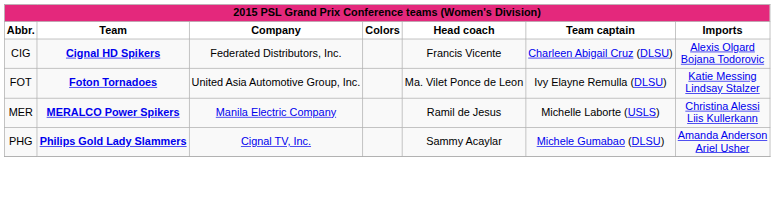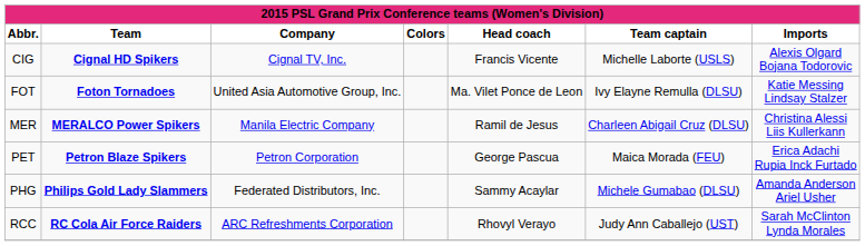 <table class="wikitable">
 <tr>
 <th style=background:#E4287C colspan=7><span>2015 PSL Grand Prix Conference teams (Women's Division)</span></th>
 </tr>
 <tr>
 <th style="background:white">Abbr.</th>
 <th style="background:white">Team</th>
 <th style="background:white">Company</th>
 <th style="background:white">Colors</th>
 <th style="background:white">Head coach</th>
 <th style="background:white">Team captain</th>
 <th style="background:white">Imports</th>
 </tr>
 <tr>
 <td align=center>CIG</td>
 <td align=center><strong><a href='#'>Cignal HD Spikers</a></strong></td>
-<td align=center>Federated Distributors, Inc.</td>
+<td align=center><a href='#'>Cignal TV, Inc.</a></td>
 <td align=center> </td>
 <td align=center>Francis Vicente</td>
-<td align=center><a href='#'>Charleen Abigail Cruz</a> (<a href='#'>DLSU</a>)</td>
+<td align=center>Michelle Laborte (<a href='#'>USLS</a>)</td>
 <td align=center><a href='#'>Alexis Olgard</a> <br><a href='#'>Bojana Todorovic</a> </td>
 </tr>
 <tr>
 <td align=center>FOT</td>
 <td align=center><strong><a href='#'>Foton Tornadoes</a></strong></td>
 <td align=center>United Asia Automotive Group, Inc.</td>
 <td align=center>  </td>
 <td align=center>Ma. Vilet Ponce de Leon</td>
 <td align=center>Ivy Elayne Remulla (<a href='#'>DLSU</a>)</td>
 <td align=center><a href='#'>Katie Messing</a> <br><a href='#'>Lindsay Stalzer</a> </td>
 </tr>
 <tr>
 <td align=center>MER</td>
 <td align=center><strong><a href='#'>MERALCO Power Spikers</a></strong></td>
 <td align=center><a href='#'>Manila Electric Company</a></td>
 <td align=center> </td>
 <td align=center>Ramil de Jesus</td>
-<td align=center>Michelle Laborte (<a href='#'>USLS</a>)</td>
+<td align=center><a href='#'>Charleen Abigail Cruz</a> (<a href='#'>DLSU</a>)</td>
 <td align=center><a href='#'>Christina Alessi</a> <br><a href='#'>Liis Kullerkann</a> </td>
+</tr>
+<tr>
+<td align=center>PET</td>
+<td align=center><strong><a href='#'>Petron Blaze Spikers</a></strong></td>
+<td align=center><a href='#'>Petron Corporation</a></td>
+<td align=center>  </td>
+<td align=center>George Pascua</td>
+<td align=center>Maica Morada (<a href='#'>FEU</a>)</td>
+<td align=center><a href='#'>Erica Adachi</a> <br><a href='#'>Rupia Inck Furtado</a> </td>
 </tr>
 <tr>
 <td align=center>PHG</td>
 <td align=center><strong><a href='#'>Philips Gold Lady Slammers</a></strong></td>
-<td align=center><a href='#'>Cignal TV, Inc.</a></td>
+<td align=center>Federated Distributors, Inc.</td>
 <td align=center>  </td>
 <td align=center>Sammy Acaylar</td>
 <td align=center><a href='#'>Michele Gumabao</a> (<a href='#'>DLSU</a>)</td>
 <td align=center><a href='#'>Amanda Anderson</a>  <br> <a href='#'>Ariel Usher</a> </td>
 </tr>
 <tr>
+<td align=center>RCC</td>
+<td align=center><strong><a href='#'>RC Cola Air Force Raiders</a></strong></td>
+<td align=center><a href='#'>ARC Refreshments Corporation</a></td>
+<td align=center>  </td>
+<td align=center>Rhovyl Verayo</td>
+<td align=center>Judy Ann Caballejo (<a href='#'>UST</a>)</td>
+<td align=center><a href='#'>Sarah McClinton</a> <br><a href='#'>Lynda Morales</a> </td>
+</tr>
+<tr>
 </tr>
 </table>
